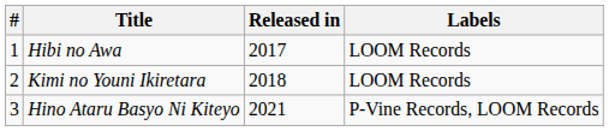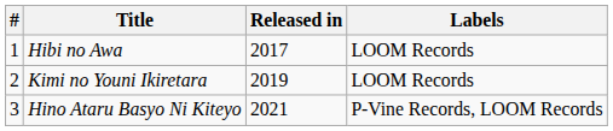 <table class="wikitable">
 <tr>
 <th>#</th>
 <th>Title</th>
 <th>Released in</th>
 <th>Labels</th>
 </tr>
 <tr>
 <td>1</td>
 <td><em>Hibi no Awa</em></td>
 <td>2017</td>
 <td>LOOM Records</td>
 </tr>
 <tr>
 <td>2</td>
 <td><em>Kimi no Youni Ikiretara</em></td>
-<td>2018</td>
+<td>2019</td>
 <td>LOOM Records</td>
 </tr>
 <tr>
 <td>3</td>
 <td><em>Hino Ataru Basyo Ni Kiteyo</em></td>
 <td>2021</td>
 <td>P-Vine Records, LOOM Records</td>
 </tr>
 </table>
